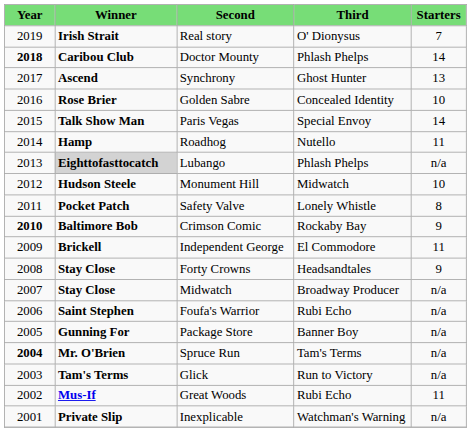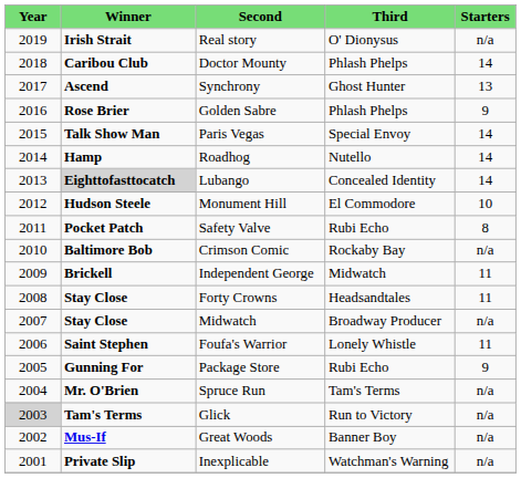 <table class = "wikitable sortable" | border="1" cellpadding="0" style="border-collapse: collapse; font-size:90%">
 <tr bgcolor="#77dd77" align="center">
 <td width="50px"><strong>Year</strong> <br></td>
 <td width="130px"><strong>Winner</strong> <br></td>
 <td width="125px"><strong>Second</strong> <br></td>
 <td width="125px"><strong>Third</strong> <br></td>
 <td width="55px"><strong>Starters</strong></td>
 </tr>
 <tr>
 <td align=center>2019</td>
 <td><strong>Irish Strait</strong></td>
 <td>Real story</td>
 <td>O' Dionysus</td>
-<td align=center>7</td>
+<td align=center>n/a</td>
 </tr>
 <tr>
-<td align=center><strong>2018</strong></td>
+<td align=center>2018</td>
 <td><strong>Caribou Club</strong></td>
 <td>Doctor Mounty</td>
 <td>Phlash Phelps</td>
 <td align=center>14</td>
 </tr>
 <tr>
 <td align=center>2017</td>
 <td><strong>Ascend</strong></td>
 <td>Synchrony</td>
 <td>Ghost Hunter</td>
 <td align=center>13</td>
 </tr>
 <tr>
 <td align=center>2016</td>
 <td><strong>Rose Brier</strong></td>
 <td>Golden Sabre</td>
-<td>Concealed Identity</td>
-<td align=center>10</td>
+<td>Phlash Phelps</td>
+<td align=center>9</td>
 </tr>
 <tr>
 <td align=center>2015</td>
 <td><strong>Talk Show Man</strong></td>
 <td>Paris Vegas</td>
 <td>Special Envoy</td>
 <td align=center>14</td>
 </tr>
 <tr>
 <td align=center>2014</td>
 <td><strong>Hamp</strong></td>
 <td>Roadhog</td>
 <td>Nutello</td>
-<td align=center>11</td>
+<td align=center>14</td>
 </tr>
 <tr>
 <td align=center>2013</td>
 <td style="background: lightgrey;"><strong>Eighttofasttocatch</strong></td>
 <td>Lubango</td>
-<td>Phlash Phelps</td>
-<td align=center>n/a</td>
+<td>Concealed Identity</td>
+<td align=center>14</td>
 </tr>
 <tr>
 <td align=center>2012</td>
 <td><strong>Hudson Steele</strong></td>
 <td>Monument Hill</td>
-<td>Midwatch</td>
+<td>El Commodore</td>
 <td align=center>10</td>
 </tr>
 <tr>
 <td align=center>2011</td>
 <td><strong>Pocket Patch</strong></td>
 <td>Safety Valve</td>
-<td>Lonely Whistle</td>
+<td>Rubi Echo</td>
 <td align=center>8</td>
 </tr>
 <tr>
-<td align=center><strong>2010</strong></td>
+<td align=center>2010</td>
 <td><strong>Baltimore Bob</strong></td>
 <td>Crimson Comic</td>
 <td>Rockaby Bay</td>
-<td align=center>9</td>
+<td align=center>n/a</td>
 </tr>
 <tr>
 <td align=center>2009</td>
 <td><strong>Brickell</strong></td>
 <td>Independent George</td>
-<td>El Commodore</td>
+<td>Midwatch</td>
 <td align=center>11</td>
 </tr>
 <tr>
 <td align=center>2008</td>
 <td><strong>Stay Close</strong></td>
 <td>Forty Crowns</td>
 <td>Headsandtales</td>
-<td align=center>9</td>
+<td align=center>11</td>
 </tr>
 <tr>
 <td align=center>2007</td>
 <td><strong>Stay Close</strong></td>
 <td>Midwatch</td>
 <td>Broadway Producer</td>
 <td align=center>n/a</td>
 </tr>
 <tr>
 <td align=center>2006</td>
 <td><strong>Saint Stephen</strong></td>
 <td>Foufa's Warrior</td>
-<td>Rubi Echo</td>
-<td align=center>n/a</td>
+<td>Lonely Whistle</td>
+<td align=center>11</td>
 </tr>
 <tr>
 <td align=center>2005</td>
 <td><strong>Gunning For</strong></td>
 <td>Package Store</td>
-<td>Banner Boy</td>
-<td align=center>n/a</td>
+<td>Rubi Echo</td>
+<td align=center>9</td>
 </tr>
 <tr>
-<td align=center><strong>2004</strong></td>
+<td align=center>2004</td>
 <td><strong>Mr. O'Brien</strong></td>
 <td>Spruce Run</td>
 <td>Tam's Terms</td>
 <td align=center>n/a</td>
 </tr>
 <tr>
-<td align=center>2003</td>
+<td align=center style="background: lightgrey;">2003</td>
 <td><strong>Tam's Terms</strong></td>
 <td>Glick</td>
 <td>Run to Victory</td>
 <td align=center>n/a</td>
 </tr>
 <tr>
 <td align=center>2002</td>
 <td><strong><a href='#'>Mus-If</a></strong></td>
 <td>Great Woods</td>
-<td>Rubi Echo</td>
-<td align=center>11</td>
+<td>Banner Boy</td>
+<td align=center>n/a</td>
 </tr>
 <tr>
 <td align=center>2001</td>
 <td><strong>Private Slip</strong></td>
 <td>Inexplicable</td>
 <td>Watchman's Warning</td>
 <td align=center>n/a</td>
 </tr>
 <tr>
 </tr>
 </table>
